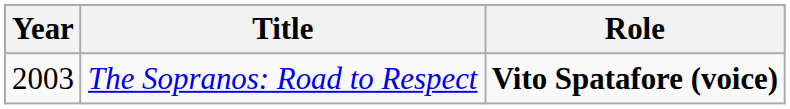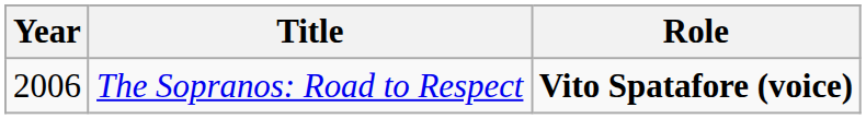 <table class="wikitable sortable">
 <tr>
 <th>Year</th>
 <th>Title</th>
 <th>Role</th>
 </tr>
 <tr>
-<td>2003</td>
+<td>2006</td>
 <td><em><a href='#'>The Sopranos: Road to Respect</a></em></td>
 <td><strong>Vito Spatafore (voice)</strong></td>
 </tr>
 </table>
